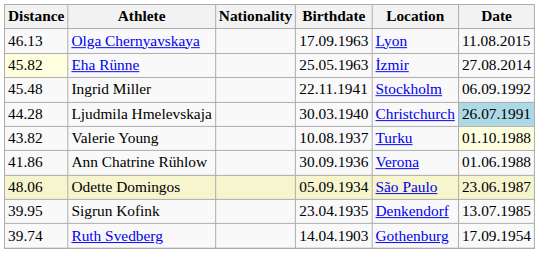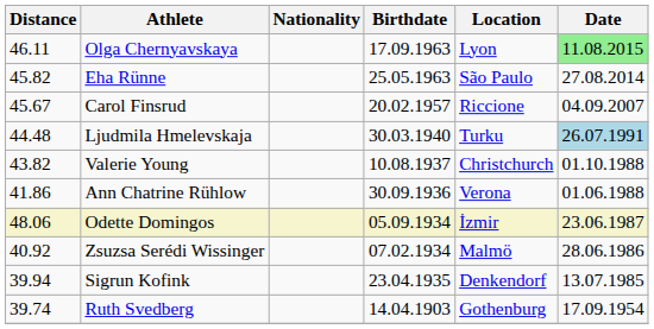 <table class="wikitable">
 <tr>
 <th>Distance</th>
 <th>Athlete</th>
 <th>Nationality</th>
 <th>Birthdate</th>
 <th>Location</th>
 <th>Date</th>
 </tr>
 <tr>
-<td>46.13</td>
+<td>46.11</td>
 <td><a href='#'>Olga Chernyavskaya</a></td>
 <td></td>
 <td>17.09.1963</td>
 <td><a href='#'>Lyon</a></td>
-<td>11.08.2015</td>
+<td style="background: lightgreen;">11.08.2015</td>
 </tr>
 <tr>
-<td style="background: lightyellow;">45.82</td>
+<td>45.82</td>
 <td><a href='#'>Eha Rünne</a></td>
 <td></td>
 <td>25.05.1963</td>
-<td><a href='#'>İzmir</a></td>
+<td><a href='#'>São Paulo</a></td>
 <td>27.08.2014</td>
 </tr>
 <tr>
-<td>45.48</td>
-<td>Ingrid Miller</td>
+<td>45.67</td>
+<td>Carol Finsrud</td>
 <td></td>
-<td>22.11.1941</td>
-<td><a href='#'>Stockholm</a></td>
-<td>06.09.1992</td>
+<td>20.02.1957</td>
+<td><a href='#'>Riccione</a></td>
+<td>04.09.2007</td>
 </tr>
 <tr>
-<td>44.28</td>
+<td>44.48</td>
 <td>Ljudmila Hmelevskaja</td>
 <td></td>
 <td>30.03.1940</td>
-<td><a href='#'>Christchurch</a></td>
+<td><a href='#'>Turku</a></td>
 <td style="background: lightblue;">26.07.1991</td>
 </tr>
 <tr>
 <td>43.82</td>
 <td>Valerie Young</td>
 <td></td>
 <td>10.08.1937</td>
-<td><a href='#'>Turku</a></td>
-<td style="background: lightyellow;">01.10.1988</td>
+<td><a href='#'>Christchurch</a></td>
+<td>01.10.1988</td>
 </tr>
 <tr>
 <td>41.86</td>
 <td>Ann Chatrine Rühlow</td>
 <td></td>
 <td>30.09.1936</td>
 <td><a href='#'>Verona</a></td>
 <td>01.06.1988</td>
 </tr>
 <tr style="background:#F6F5CE">
 <td>48.06</td>
 <td>Odette Domingos</td>
 <td></td>
 <td>05.09.1934</td>
-<td><a href='#'>São Paulo</a></td>
+<td><a href='#'>İzmir</a></td>
 <td>23.06.1987</td>
 </tr>
 <tr>
-<td>39.95</td>
+<td>40.92</td>
+<td>Zsuzsa Serédi Wissinger</td>
+<td></td>
+<td>07.02.1934</td>
+<td><a href='#'>Malmö</a></td>
+<td>28.06.1986</td>
+</tr>
+<tr>
+<td>39.94</td>
 <td>Sigrun Kofink</td>
 <td></td>
 <td>23.04.1935</td>
 <td><a href='#'>Denkendorf</a></td>
 <td>13.07.1985</td>
 </tr>
 <tr>
 <td>39.74</td>
 <td><a href='#'>Ruth Svedberg</a></td>
 <td></td>
 <td>14.04.1903</td>
 <td><a href='#'>Gothenburg</a></td>
 <td>17.09.1954</td>
 </tr>
 <tr>
 </tr>
 </table>
